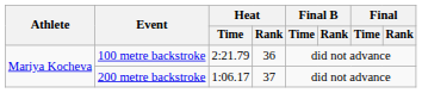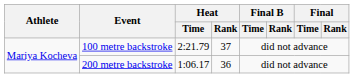 <table class=wikitable style="font-size:90%; text-align:center;">
 <tr>
 <th rowspan="2">Athlete</th>
 <th rowspan="2">Event</th>
 <th colspan="2">Heat</th>
 <th colspan="2">Final B</th>
 <th colspan="2">Final</th>
 </tr>
 <tr style="font-size:95%">
 <th>Time</th>
 <th>Rank</th>
 <th>Time</th>
 <th>Rank</th>
 <th>Time</th>
 <th>Rank</th>
 </tr>
 <tr>
 <td align=left rowspan=2><a href='#'>Mariya Kocheva</a></td>
 <td align=left><a href='#'>100 metre backstroke</a></td>
 <td>2:21.79</td>
-<td>36</td>
+<td>37</td>
 <td colspan=4>did not advance</td>
 </tr>
 <tr>
 <td align=left><a href='#'>200 metre backstroke</a></td>
 <td>1:06.17</td>
-<td>37</td>
+<td>36</td>
 <td colspan=6>did not advance</td>
 </tr>
 </table>
